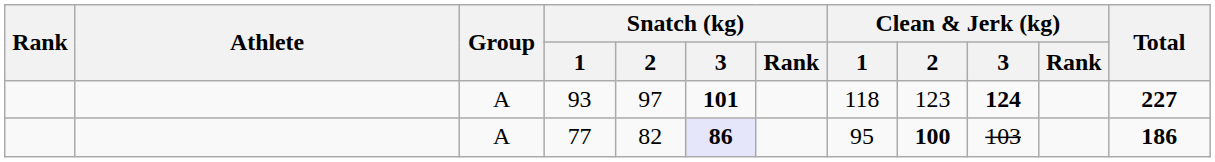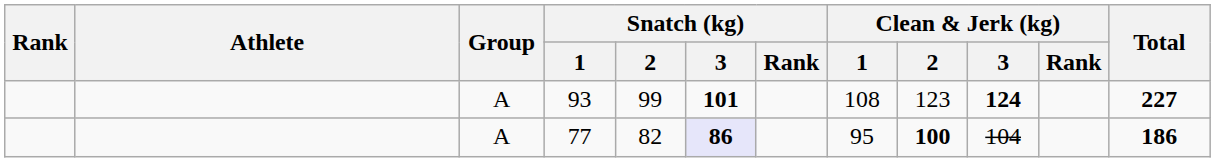 <table class = "wikitable" style="text-align:center;">
 <tr>
 <th rowspan=2 width=40>Rank</th>
 <th rowspan=2 width=250>Athlete</th>
 <th rowspan=2 width=50>Group</th>
 <th colspan=4>Snatch (kg)</th>
 <th colspan=4>Clean & Jerk (kg)</th>
 <th rowspan=2 width=60>Total</th>
 </tr>
 <tr>
 <th width=40>1</th>
 <th width=40>2</th>
 <th width=40>3</th>
 <th width=40>Rank</th>
 <th width=40>1</th>
 <th width=40>2</th>
 <th width=40>3</th>
 <th width=40>Rank</th>
 </tr>
 <tr>
 <td></td>
 <td align=left></td>
 <td>A</td>
 <td>93</td>
-<td>97</td>
+<td>99</td>
 <td><strong>101</strong></td>
 <td></td>
-<td>118</td>
+<td>108</td>
 <td>123</td>
 <td><strong>124</strong></td>
 <td></td>
 <td><strong>227</strong></td>
 </tr>
 <tr>
 <td></td>
 <td align=left></td>
 <td>A</td>
 <td>77</td>
 <td>82</td>
 <td style="background: lavender;"><strong>86</strong></td>
 <td></td>
 <td>95</td>
 <td><strong>100</strong></td>
-<td><s>103</s></td>
+<td><s>104</s></td>
 <td></td>
 <td><strong>186</strong></td>
 </tr>
 </table>
